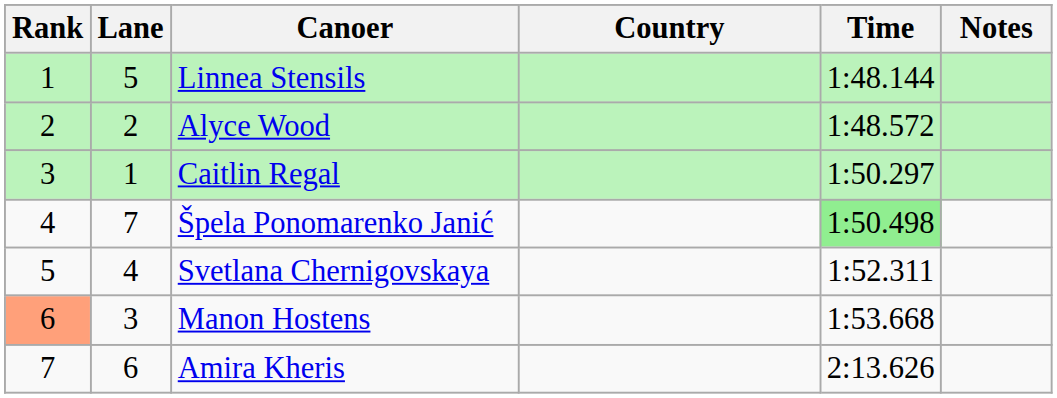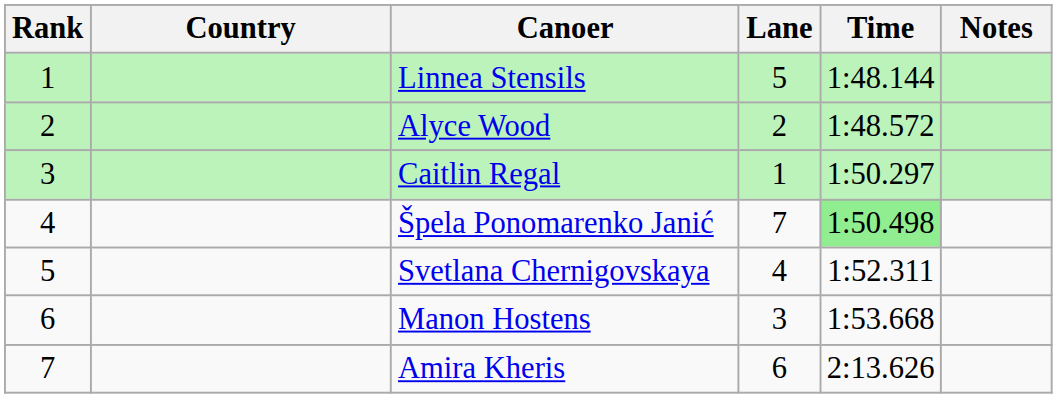 <table class="wikitable" style="text-align:center;">
 <tr>
 <th width=30>Rank</th>
+<th width=150>Country</th>
+<th width=175>Canoer</th>
 <th width=30>Lane</th>
-<th width=175>Canoer</th>
-<th width=150>Country</th>
 <th width=30>Time</th>
 <th width=50>Notes</th>
 </tr>
 <tr bgcolor="#bbf3bb">
 <td>1</td>
+<td align=left></td>
+<td align=left><a href='#'>Linnea Stensils</a></td>
 <td>5</td>
-<td align=left><a href='#'>Linnea Stensils</a></td>
-<td align=left></td>
 <td>1:48.144</td>
 <td></td>
 </tr>
 <tr bgcolor="#bbf3bb">
 <td>2</td>
+<td align=left></td>
+<td align=left><a href='#'>Alyce Wood</a></td>
 <td>2</td>
-<td align=left><a href='#'>Alyce Wood</a></td>
-<td align=left></td>
 <td>1:48.572</td>
 <td></td>
 </tr>
 <tr bgcolor="#bbf3bb">
 <td>3</td>
+<td align=left></td>
+<td align=left><a href='#'>Caitlin Regal</a></td>
 <td>1</td>
-<td align=left><a href='#'>Caitlin Regal</a></td>
-<td align=left></td>
 <td>1:50.297</td>
 <td></td>
 </tr>
 <tr>
 <td>4</td>
+<td align=left></td>
+<td align=left><a href='#'>Špela Ponomarenko Janić</a></td>
 <td>7</td>
-<td align=left><a href='#'>Špela Ponomarenko Janić</a></td>
-<td align=left></td>
 <td style="background: lightgreen;">1:50.498</td>
 <td></td>
 </tr>
 <tr>
 <td>5</td>
+<td align=left></td>
+<td align=left><a href='#'>Svetlana Chernigovskaya</a></td>
 <td>4</td>
-<td align=left><a href='#'>Svetlana Chernigovskaya</a></td>
-<td align=left></td>
 <td>1:52.311</td>
 <td></td>
 </tr>
 <tr>
-<td style="background: lightsalmon;">6</td>
+<td>6</td>
+<td align=left></td>
+<td align=left><a href='#'>Manon Hostens</a></td>
 <td>3</td>
-<td align=left><a href='#'>Manon Hostens</a></td>
-<td align=left></td>
 <td>1:53.668</td>
 <td></td>
 </tr>
 <tr>
 <td>7</td>
+<td align=left></td>
+<td align=left><a href='#'>Amira Kheris</a></td>
 <td>6</td>
-<td align=left><a href='#'>Amira Kheris</a></td>
-<td align=left></td>
 <td>2:13.626</td>
 <td></td>
 </tr>
 </table>
